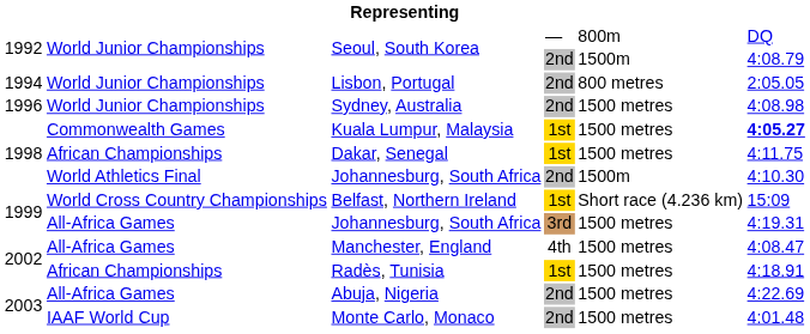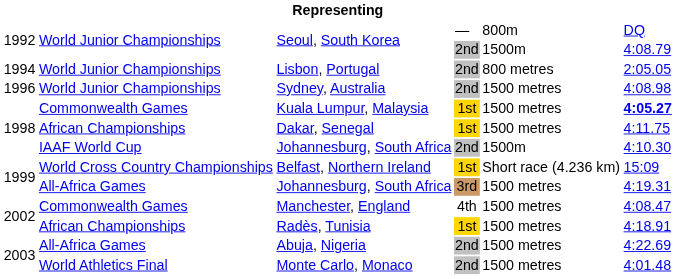 <table>
 <tr>
 <th colspan="6">Representing </th>
 </tr>
 <tr>
 <td rowspan=2>1992</td>
 <td rowspan=2><a href='#'>World Junior Championships</a></td>
 <td rowspan=2><a href='#'>Seoul</a>, <a href='#'>South Korea</a></td>
 <td>—</td>
 <td>800m</td>
 <td><a href='#'>DQ</a></td>
 </tr>
 <tr>
 <td bgcolor=silver>2nd</td>
 <td>1500m</td>
 <td><a href='#'>4:08.79</a></td>
 </tr>
 <tr>
 <td>1994</td>
 <td><a href='#'>World Junior Championships</a></td>
 <td><a href='#'>Lisbon</a>, <a href='#'>Portugal</a></td>
 <td bgcolor="silver">2nd</td>
 <td>800 metres</td>
 <td><a href='#'>2:05.05</a></td>
 </tr>
 <tr>
 <td>1996</td>
 <td><a href='#'>World Junior Championships</a></td>
 <td><a href='#'>Sydney</a>, <a href='#'>Australia</a></td>
 <td bgcolor="silver" align="center">2nd</td>
 <td>1500 metres</td>
 <td><a href='#'>4:08.98</a></td>
 </tr>
 <tr>
 <td rowspan=3>1998</td>
 <td><a href='#'>Commonwealth Games</a></td>
 <td><a href='#'>Kuala Lumpur</a>, <a href='#'>Malaysia</a></td>
 <td bgcolor="gold" align="center">1st</td>
 <td>1500 metres</td>
 <td><strong><a href='#'>4:05.27</a></strong></td>
 </tr>
 <tr>
 <td><a href='#'>African Championships</a></td>
 <td><a href='#'>Dakar</a>, <a href='#'>Senegal</a></td>
 <td bgcolor="gold" align="center">1st</td>
 <td>1500 metres</td>
 <td><a href='#'>4:11.75</a></td>
 </tr>
 <tr>
-<td><a href='#'>World Athletics Final</a></td>
+<td><a href='#'>IAAF World Cup</a></td>
 <td><a href='#'>Johannesburg</a>, <a href='#'>South Africa</a></td>
 <td bgcolor="silver" align="center">2nd</td>
 <td>1500m</td>
 <td><a href='#'>4:10.30</a></td>
 </tr>
 <tr>
 <td rowspan=2>1999</td>
 <td><a href='#'>World Cross Country Championships</a></td>
 <td><a href='#'>Belfast</a>, <a href='#'>Northern Ireland</a></td>
 <td bgcolor="gold" align="center">1st</td>
 <td>Short race (4.236 km)</td>
 <td><a href='#'>15:09</a></td>
 </tr>
 <tr>
 <td><a href='#'>All-Africa Games</a></td>
 <td><a href='#'>Johannesburg</a>, <a href='#'>South Africa</a></td>
 <td bgcolor="cc9966" align="center">3rd</td>
 <td>1500 metres</td>
 <td><a href='#'>4:19.31</a></td>
 </tr>
 <tr>
 <td rowspan=2>2002</td>
-<td><a href='#'>All-Africa Games</a></td>
+<td><a href='#'>Commonwealth Games</a></td>
 <td><a href='#'>Manchester</a>, <a href='#'>England</a></td>
 <td align="center">4th</td>
 <td>1500 metres</td>
 <td><a href='#'>4:08.47</a></td>
 </tr>
 <tr>
 <td><a href='#'>African Championships</a></td>
 <td><a href='#'>Radès</a>, <a href='#'>Tunisia</a></td>
 <td bgcolor="gold" align="center">1st</td>
 <td>1500 metres</td>
 <td><a href='#'>4:18.91</a></td>
 </tr>
 <tr>
 <td rowspan=2>2003</td>
 <td><a href='#'>All-Africa Games</a></td>
 <td><a href='#'>Abuja</a>, <a href='#'>Nigeria</a></td>
 <td bgcolor="silver" align="center">2nd</td>
 <td>1500 metres</td>
 <td><a href='#'>4:22.69</a></td>
 </tr>
 <tr>
-<td><a href='#'>IAAF World Cup</a></td>
+<td><a href='#'>World Athletics Final</a></td>
 <td><a href='#'>Monte Carlo</a>, <a href='#'>Monaco</a></td>
 <td bgcolor="silver" align="center">2nd</td>
 <td>1500 metres</td>
 <td><a href='#'>4:01.48</a></td>
 </tr>
 </table>
